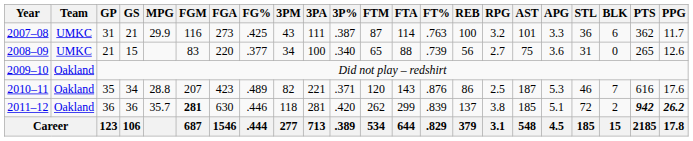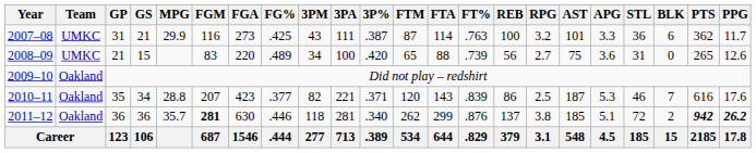 <table class="wikitable" style="text-align:center">
 <tr>
 <th>Year</th>
 <th>Team</th>
 <th>GP</th>
 <th>GS</th>
 <th>MPG</th>
 <th>FGM</th>
 <th>FGA</th>
 <th>FG%</th>
 <th>3PM</th>
 <th>3PA</th>
 <th>3P%</th>
 <th>FTM</th>
 <th>FTA</th>
 <th>FT%</th>
 <th>REB</th>
 <th>RPG</th>
 <th>AST</th>
 <th>APG</th>
 <th>STL</th>
 <th>BLK</th>
 <th>PTS</th>
 <th>PPG</th>
 </tr>
 <tr>
 <td><a href='#'>2007–08</a></td>
 <td><a href='#'>UMKC</a></td>
 <td>31</td>
 <td>21</td>
 <td>29.9</td>
 <td>116</td>
 <td>273</td>
 <td>.425</td>
 <td>43</td>
 <td>111</td>
 <td>.387</td>
 <td>87</td>
 <td>114</td>
 <td>.763</td>
 <td>100</td>
 <td>3.2</td>
 <td>101</td>
 <td>3.3</td>
 <td>36</td>
 <td>6</td>
 <td>362</td>
 <td>11.7</td>
 </tr>
 <tr>
 <td><a href='#'>2008–09</a></td>
 <td><a href='#'>UMKC</a></td>
 <td>21</td>
 <td>15</td>
 <td></td>
 <td>83</td>
 <td>220</td>
-<td>.377</td>
+<td>.489</td>
 <td>34</td>
 <td>100</td>
-<td>.340</td>
+<td>.420</td>
 <td>65</td>
 <td>88</td>
 <td>.739</td>
 <td>56</td>
 <td>2.7</td>
 <td>75</td>
 <td>3.6</td>
 <td>31</td>
 <td>0</td>
 <td>265</td>
 <td>12.6</td>
 </tr>
 <tr>
 <td><a href='#'>2009–10</a></td>
 <td><a href='#'>Oakland</a></td>
 <td colspan=20><em>Did not play – redshirt</em></td>
 </tr>
 <tr>
 <td><a href='#'>2010–11</a></td>
 <td><a href='#'>Oakland</a></td>
 <td>35</td>
 <td>34</td>
 <td>28.8</td>
 <td>207</td>
 <td>423</td>
-<td>.489</td>
+<td>.377</td>
 <td>82</td>
 <td>221</td>
 <td>.371</td>
 <td>120</td>
 <td>143</td>
-<td>.876</td>
+<td>.839</td>
 <td>86</td>
 <td>2.5</td>
 <td>187</td>
 <td>5.3</td>
 <td>46</td>
 <td>7</td>
 <td>616</td>
 <td>17.6</td>
 </tr>
 <tr>
 <td><a href='#'>2011–12</a></td>
 <td><a href='#'>Oakland</a></td>
 <td>36</td>
 <td>36</td>
 <td>35.7</td>
 <td><strong>281</strong></td>
 <td>630</td>
 <td>.446</td>
 <td>118</td>
 <td>281</td>
-<td>.420</td>
+<td>.340</td>
 <td>262</td>
 <td>299</td>
-<td>.839</td>
+<td>.876</td>
 <td>137</td>
 <td>3.8</td>
 <td>185</td>
 <td>5.1</td>
 <td>72</td>
 <td>2</td>
 <td><strong><em>942</em></strong></td>
 <td><strong><em>26.2</em></strong></td>
 </tr>
 <tr>
 <th colspan=2>Career</th>
 <th>123</th>
 <th>106</th>
 <th></th>
 <th>687</th>
 <th>1546</th>
 <th>.444</th>
 <th>277</th>
 <th>713</th>
 <th>.389</th>
 <th>534</th>
 <th>644</th>
 <th>.829</th>
 <th>379</th>
 <th>3.1</th>
 <th>548</th>
 <th>4.5</th>
 <th>185</th>
 <th>15</th>
 <th>2185</th>
 <th>17.8</th>
 </tr>
 </table>
